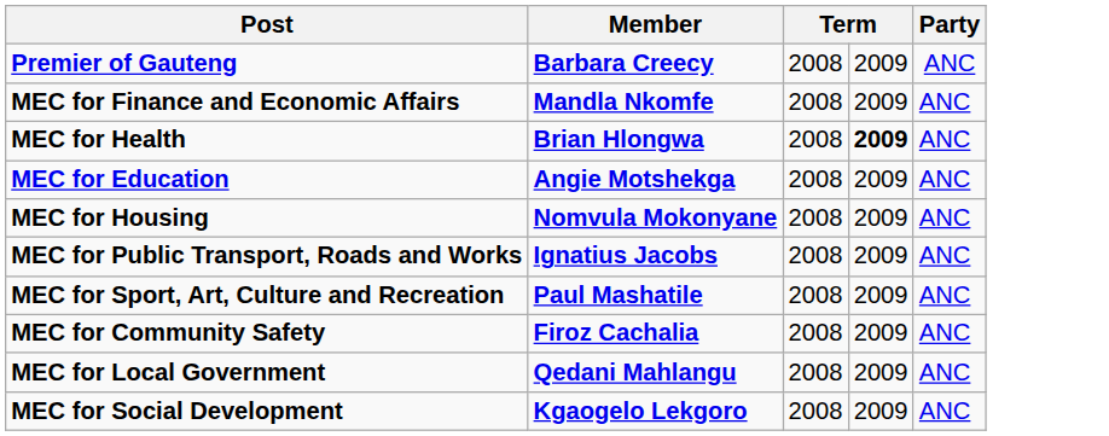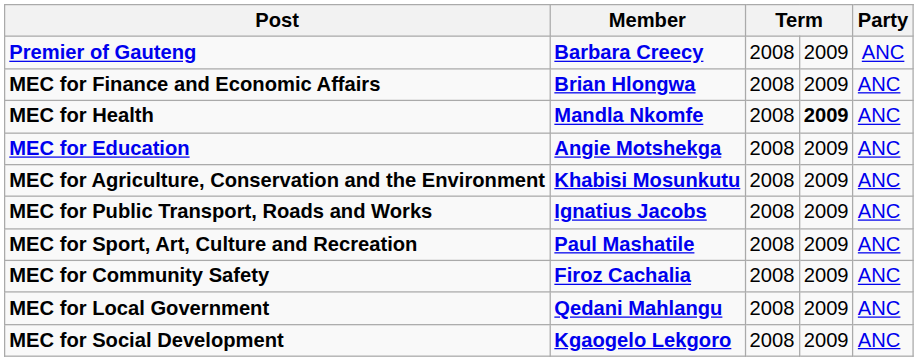 <table class="wikitable collapsible">
 <tr>
 <th>Post</th>
 <th>Member</th>
 <th colspan="2">Term</th>
 <th>Party</th>
 </tr>
 <tr>
 <td><strong><a href='#'>Premier of Gauteng</a></strong></td>
 <td><strong><a href='#'>Barbara Creecy</a></strong></td>
 <td>2008</td>
 <td>2009</td>
 <td align="center"><a href='#'>ANC</a></td>
 </tr>
 <tr>
 <td><strong>MEC for Finance and Economic Affairs</strong></td>
-<td><strong><a href='#'>Mandla Nkomfe</a></strong></td>
+<td><strong><a href='#'>Brian Hlongwa</a></strong></td>
 <td>2008</td>
 <td>2009</td>
 <td><a href='#'>ANC</a></td>
 </tr>
 <tr>
 <td><strong>MEC for Health</strong></td>
-<td><strong><a href='#'>Brian Hlongwa</a></strong></td>
+<td><strong><a href='#'>Mandla Nkomfe</a></strong></td>
 <td>2008</td>
 <td><strong>2009</strong></td>
 <td><a href='#'>ANC</a></td>
 </tr>
 <tr>
 <td><a href='#'><strong>MEC for Education</strong></a></td>
 <td><strong><a href='#'>Angie Motshekga</a></strong></td>
 <td>2008</td>
 <td>2009</td>
 <td><a href='#'>ANC</a></td>
 </tr>
 <tr>
-<td><strong>MEC for Housing</strong></td>
-<td><strong><a href='#'>Nomvula Mokonyane</a></strong></td>
+<td><strong>MEC for Agriculture, Conservation and the Environment</strong></td>
+<td><strong><a href='#'>Khabisi Mosunkutu</a></strong></td>
 <td>2008</td>
 <td>2009</td>
 <td><a href='#'>ANC</a></td>
 </tr>
 <tr>
 <td><strong>MEC for Public Transport, Roads and Works</strong></td>
 <td><strong><a href='#'>Ignatius Jacobs</a></strong></td>
 <td>2008</td>
 <td>2009</td>
 <td><a href='#'>ANC</a></td>
 </tr>
 <tr>
 <td><strong>MEC for Sport, Art, Culture and Recreation</strong></td>
 <td><strong><a href='#'>Paul Mashatile</a></strong></td>
 <td>2008</td>
 <td>2009</td>
 <td><a href='#'>ANC</a></td>
 </tr>
 <tr>
 <td><strong>MEC for Community Safety</strong></td>
 <td><strong><a href='#'>Firoz Cachalia</a></strong></td>
 <td>2008</td>
 <td>2009</td>
 <td><a href='#'>ANC</a></td>
 </tr>
 <tr>
 <td><strong>MEC for Local Government</strong></td>
 <td><strong><a href='#'>Qedani Mahlangu</a></strong></td>
 <td>2008</td>
 <td>2009</td>
 <td><a href='#'>ANC</a></td>
 </tr>
 <tr>
 <td><strong>MEC for Social Development</strong></td>
 <td><strong><a href='#'>Kgaogelo Lekgoro</a></strong></td>
 <td>2008</td>
 <td>2009</td>
 <td><a href='#'>ANC</a></td>
 </tr>
 </table>
